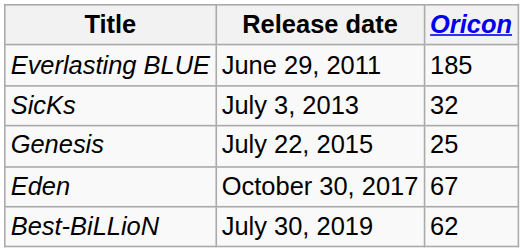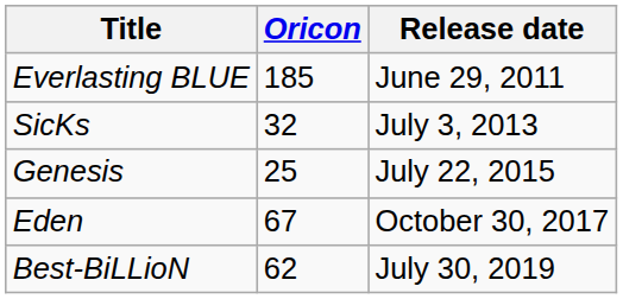 <table class="wikitable">
 <tr>
 <th>Title</th>
+<th><em><a href='#'>Oricon</a></em></th>
 <th>Release date</th>
-<th><em><a href='#'>Oricon</a></em></th>
 </tr>
 <tr>
 <td><em>Everlasting BLUE</em></td>
+<td>185</td>
 <td>June 29, 2011</td>
-<td>185</td>
 </tr>
 <tr>
 <td><em>SicKs</em></td>
+<td>32</td>
 <td>July 3, 2013</td>
-<td>32</td>
 </tr>
 <tr>
 <td><em>Genesis</em></td>
+<td>25</td>
 <td>July 22, 2015</td>
-<td>25</td>
 </tr>
 <tr>
 <td><em>Eden</em></td>
+<td>67</td>
 <td>October 30, 2017</td>
-<td>67</td>
 </tr>
 <tr>
 <td><em>Best-BiLLioN</em></td>
+<td>62</td>
 <td>July 30, 2019</td>
-<td>62</td>
 </tr>
 </table>
